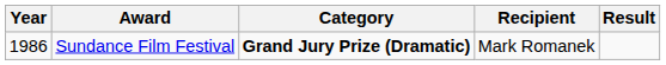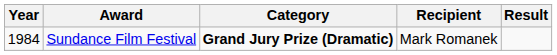 <table class="wikitable" style="text-align:center;">
 <tr>
 <th>Year</th>
 <th>Award</th>
 <th>Category</th>
 <th>Recipient</th>
 <th>Result</th>
 </tr>
 <tr>
-<td>1986</td>
+<td>1984</td>
 <td><a href='#'>Sundance Film Festival</a></td>
 <td><strong>Grand Jury Prize (Dramatic)</strong></td>
 <td>Mark Romanek</td>
 <td></td>
 </tr>
 </table>
